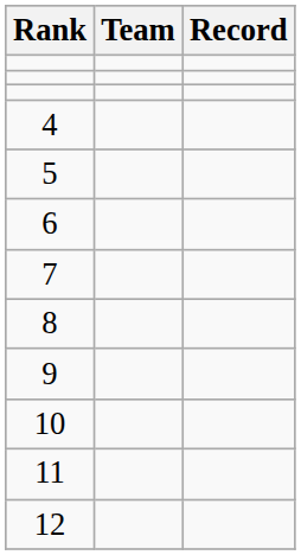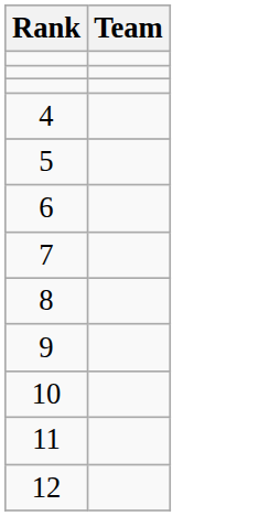 <table class=wikitable style="text-align:center;">
 <tr>
 <th>Rank</th>
 <th>Team</th>
-<th>Record</th>
 </tr>
 <tr>
 <td></td>
 <td align=left></td>
-<td></td>
 </tr>
 <tr>
 <td></td>
 <td align=left></td>
-<td></td>
 </tr>
 <tr>
 <td></td>
 <td align=left></td>
-<td></td>
 </tr>
 <tr>
 <td>4</td>
 <td align=left></td>
-<td></td>
 </tr>
 <tr>
 <td>5</td>
 <td align=left></td>
-<td></td>
 </tr>
 <tr>
 <td>6</td>
 <td align=left></td>
-<td></td>
 </tr>
 <tr>
 <td>7</td>
 <td align=left></td>
-<td></td>
 </tr>
 <tr>
 <td>8</td>
 <td align=left></td>
-<td></td>
 </tr>
 <tr>
 <td>9</td>
 <td align=left></td>
-<td></td>
 </tr>
 <tr>
 <td>10</td>
 <td align=left></td>
-<td></td>
 </tr>
 <tr>
 <td>11</td>
 <td align=left></td>
-<td></td>
 </tr>
 <tr>
 <td>12</td>
 <td align=left></td>
-<td></td>
 </tr>
 </table>
